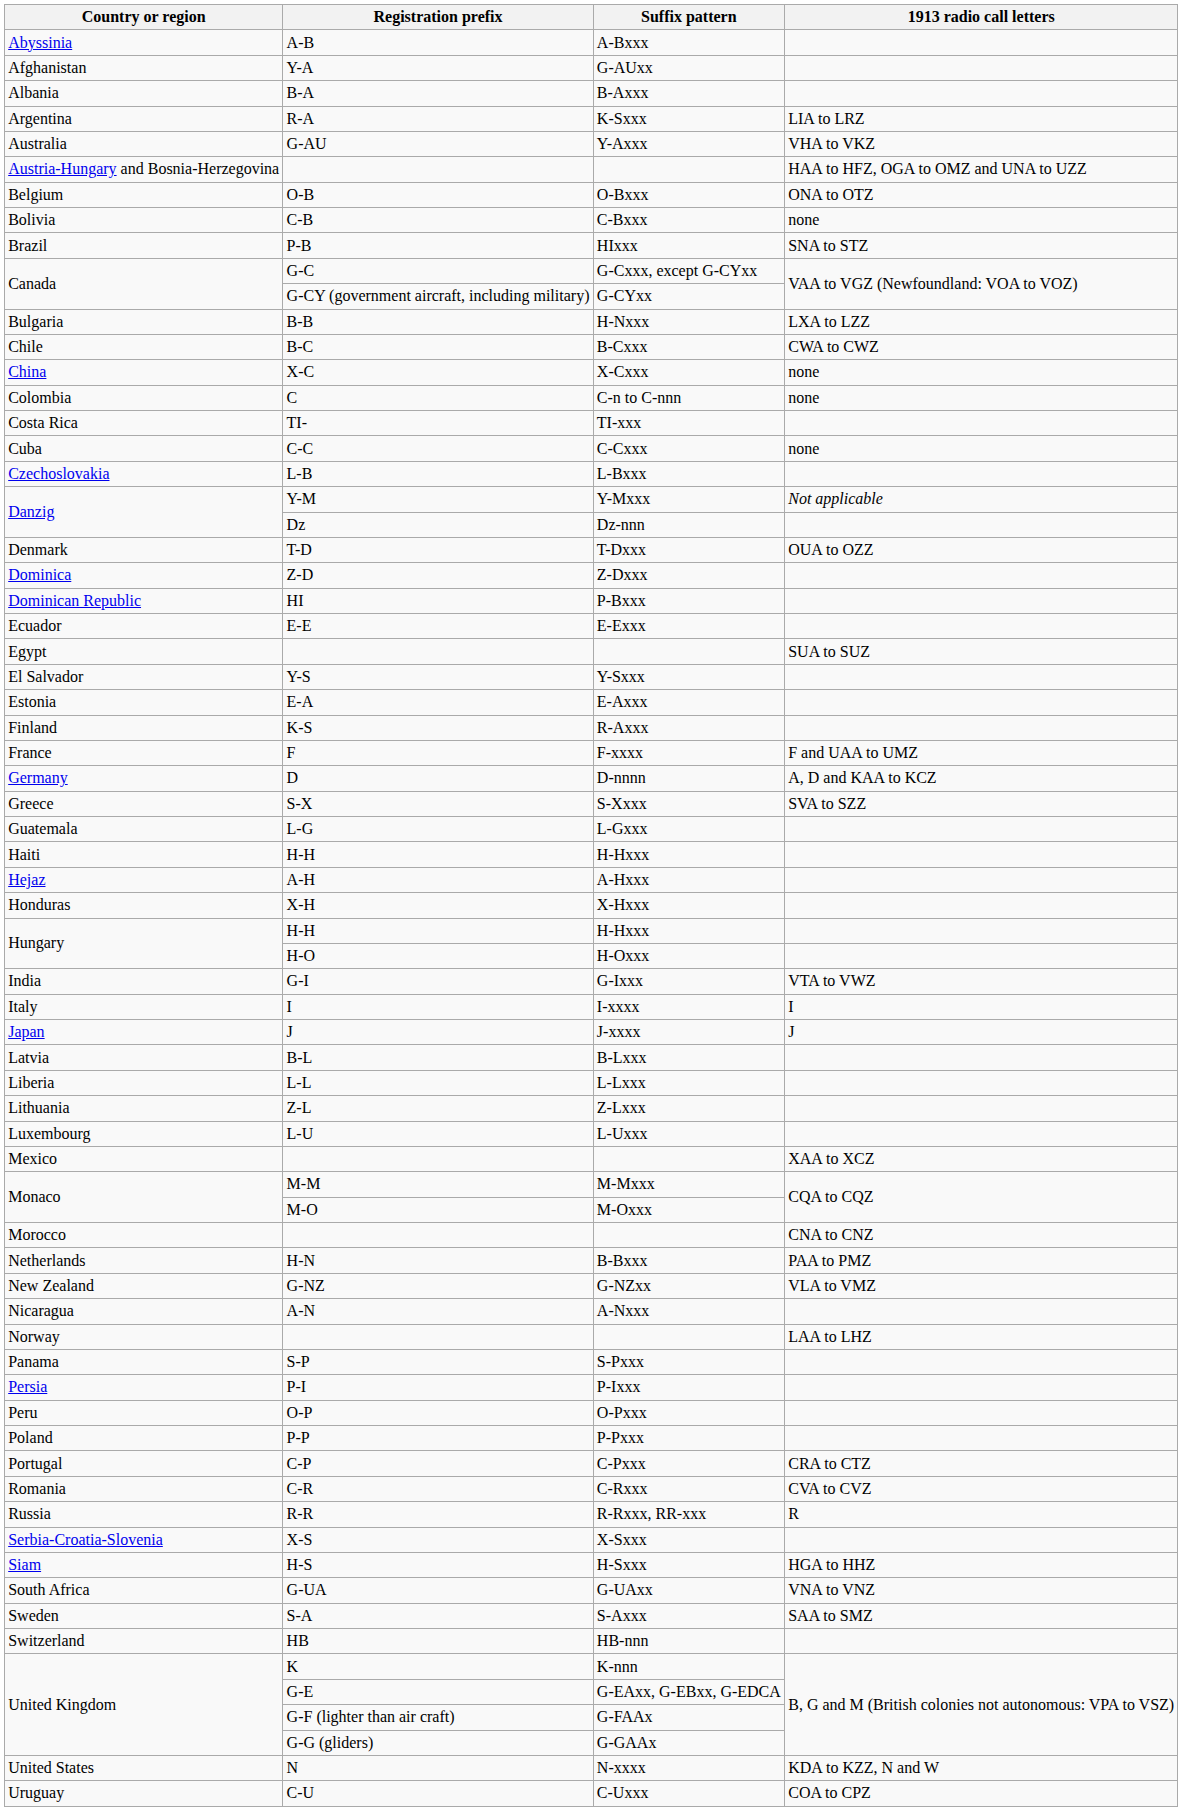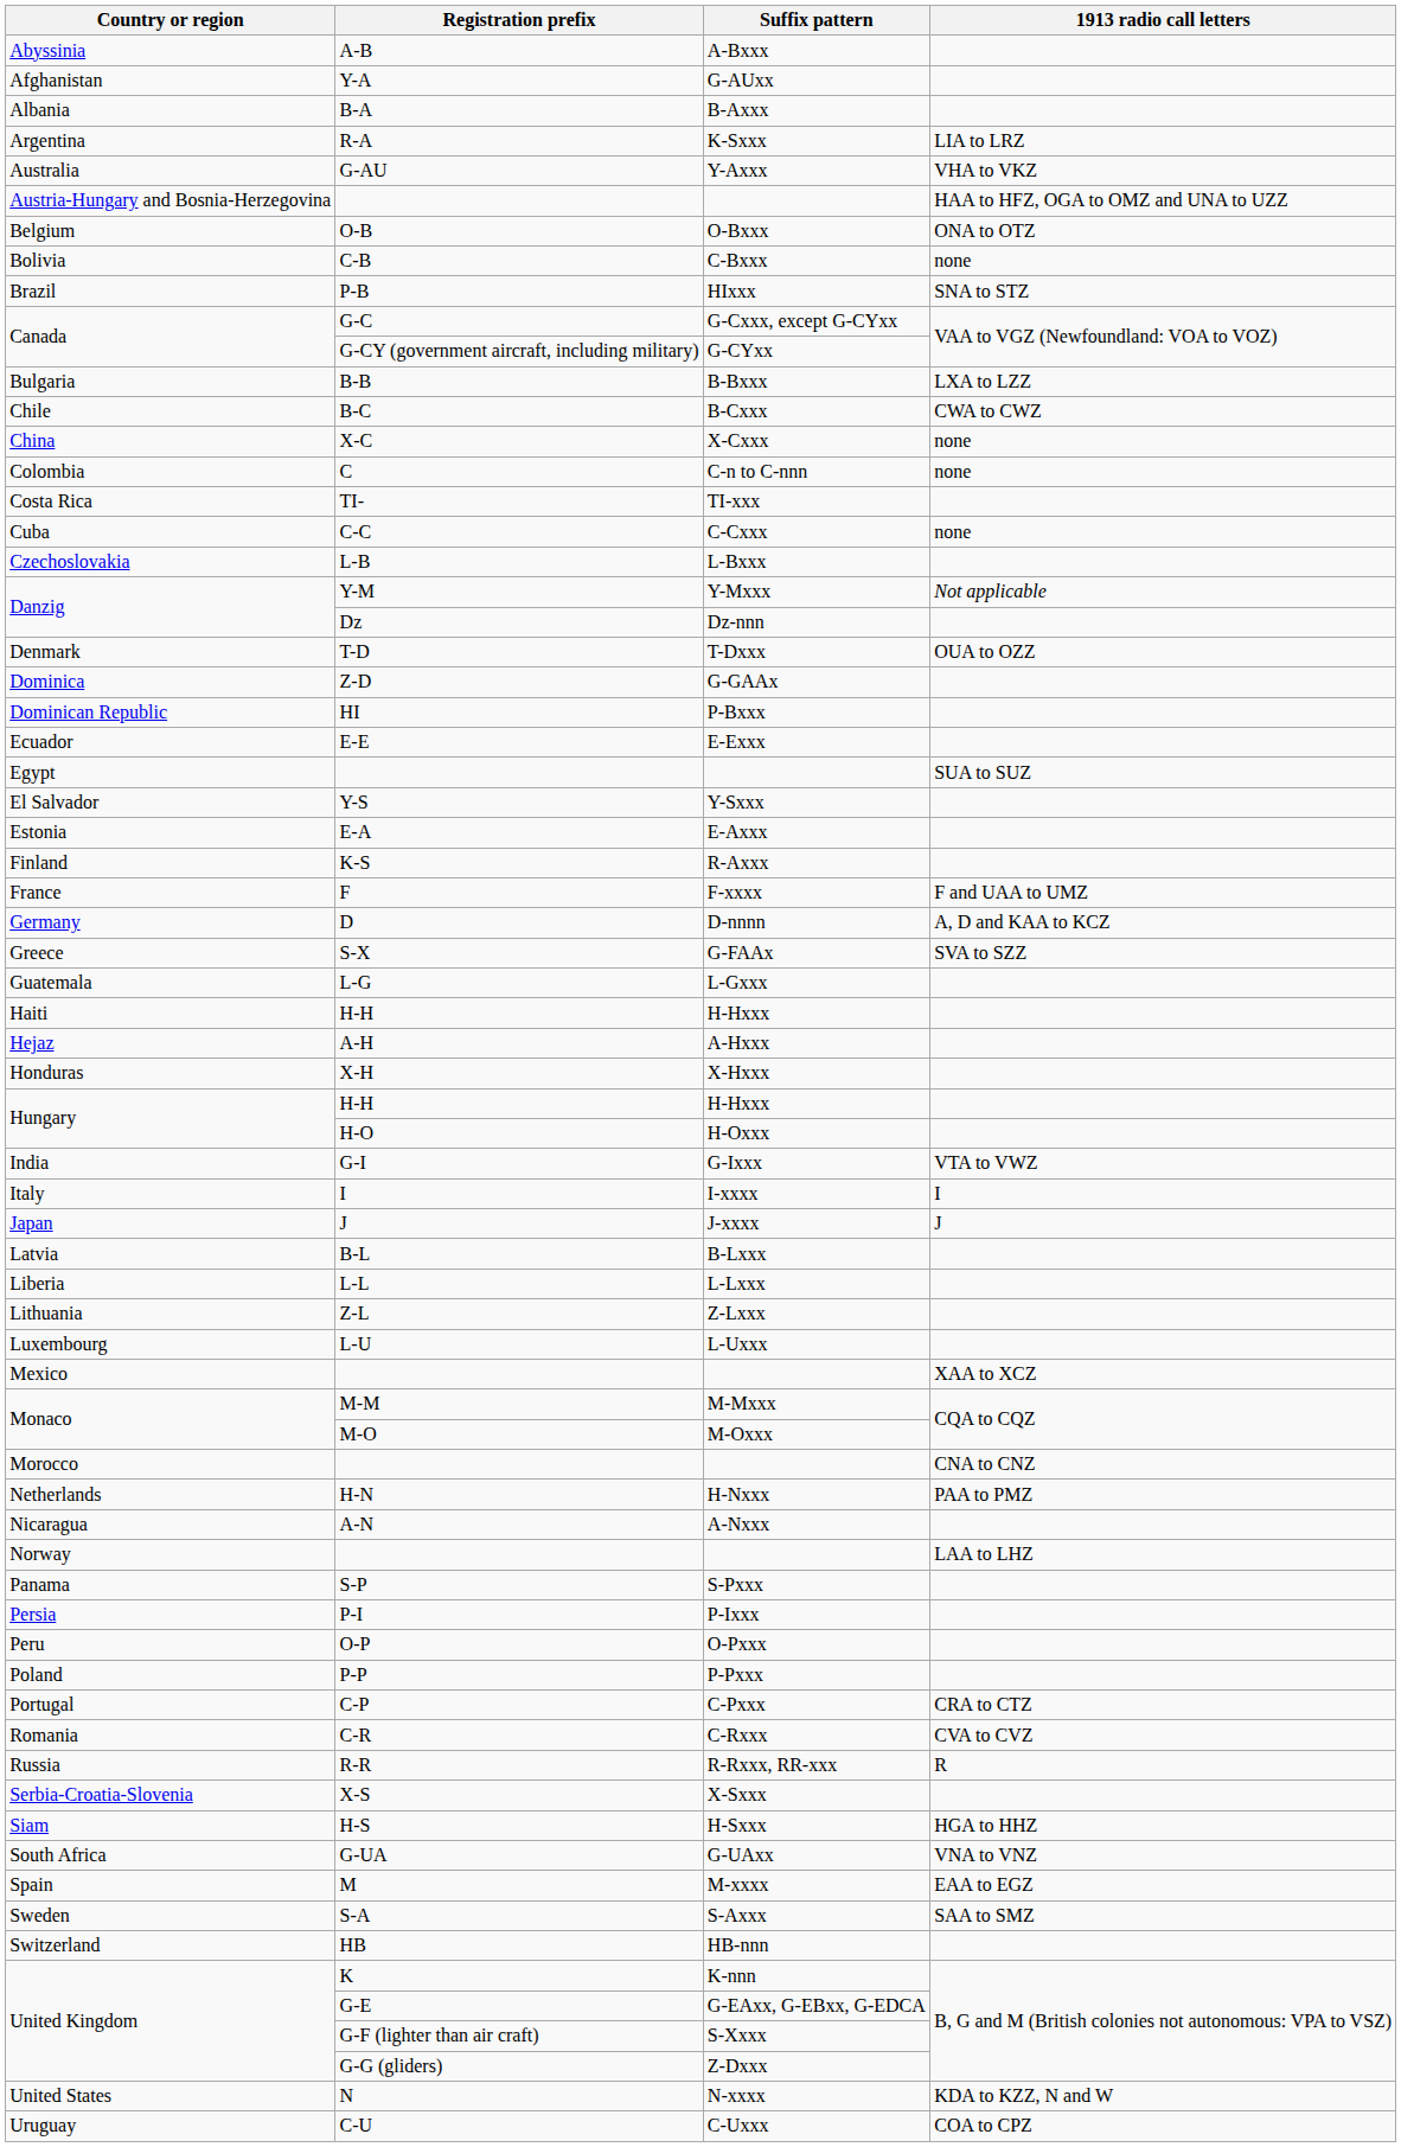 <table class="wikitable sortable">
 <tr>
 <th>Country or region</th>
 <th>Registration prefix</th>
 <th>Suffix pattern</th>
 <th>1913 radio call letters</th>
 </tr>
 <tr>
 <td><a href='#'>Abyssinia</a></td>
 <td>A-B</td>
 <td>A-Bxxx</td>
 <td></td>
 </tr>
 <tr>
 <td>Afghanistan</td>
 <td>Y-A</td>
 <td>G-AUxx</td>
 <td></td>
 </tr>
 <tr>
 <td>Albania</td>
 <td>B-A</td>
 <td>B-Axxx</td>
 <td></td>
 </tr>
 <tr>
 <td>Argentina</td>
 <td>R-A</td>
 <td>K-Sxxx</td>
 <td>LIA to LRZ</td>
 </tr>
 <tr>
 <td>Australia</td>
 <td>G-AU</td>
 <td>Y-Axxx</td>
 <td>VHA to VKZ</td>
 </tr>
 <tr>
 <td><a href='#'>Austria-Hungary</a> and Bosnia-Herzegovina</td>
 <td></td>
 <td></td>
 <td>HAA to HFZ, OGA to OMZ and UNA to UZZ</td>
 </tr>
 <tr>
 <td>Belgium</td>
 <td>O-B</td>
 <td>O-Bxxx</td>
 <td>ONA to OTZ</td>
 </tr>
 <tr>
 <td>Bolivia</td>
 <td>C-B</td>
 <td>C-Bxxx</td>
 <td>none</td>
 </tr>
 <tr>
 <td>Brazil</td>
 <td>P-B</td>
 <td>HIxxx</td>
 <td>SNA to STZ</td>
 </tr>
 <tr>
 <td rowspan=2>Canada</td>
 <td>G-C</td>
 <td>G-Cxxx, except G-CYxx</td>
 <td rowspan=2>VAA to VGZ (Newfoundland: VOA to VOZ)</td>
 </tr>
 <tr>
 <td>G-CY (government aircraft, including military)</td>
 <td>G-CYxx</td>
 </tr>
 <tr>
 <td>Bulgaria</td>
 <td>B-B</td>
-<td>H-Nxxx</td>
+<td>B-Bxxx</td>
 <td>LXA to LZZ</td>
 </tr>
 <tr>
 <td>Chile</td>
 <td>B-C</td>
 <td>B-Cxxx</td>
 <td>CWA to CWZ</td>
 </tr>
 <tr>
 <td><a href='#'>China</a></td>
 <td>X-C</td>
 <td>X-Cxxx</td>
 <td>none</td>
 </tr>
 <tr>
 <td>Colombia</td>
 <td>C</td>
 <td>C-n to C-nnn</td>
 <td>none</td>
 </tr>
 <tr>
 <td>Costa Rica</td>
 <td>TI-</td>
 <td>TI-xxx</td>
 <td></td>
 </tr>
 <tr>
 <td>Cuba</td>
 <td>C-C</td>
 <td>C-Cxxx</td>
 <td>none</td>
 </tr>
 <tr>
 <td><a href='#'>Czechoslovakia</a></td>
 <td>L-B</td>
 <td>L-Bxxx</td>
 <td></td>
 </tr>
 <tr>
 <td rowspan="3"><a href='#'>Danzig</a></td>
 </tr>
 <tr>
 <td>Y-M</td>
 <td>Y-Mxxx</td>
 <td><em>Not applicable</em></td>
 </tr>
 <tr>
 <td>Dz</td>
 <td>Dz-nnn</td>
 <td></td>
 </tr>
 <tr>
 <td>Denmark</td>
 <td>T-D</td>
 <td>T-Dxxx</td>
 <td>OUA to OZZ</td>
 </tr>
 <tr>
 <td><a href='#'>Dominica</a></td>
 <td>Z-D</td>
-<td>Z-Dxxx</td>
+<td>G-GAAx</td>
 <td></td>
 </tr>
 <tr>
 <td><a href='#'>Dominican Republic</a></td>
 <td>HI</td>
 <td>P-Bxxx</td>
 <td></td>
 </tr>
 <tr>
 <td>Ecuador</td>
 <td>E-E</td>
 <td>E-Exxx</td>
 <td></td>
 </tr>
 <tr>
 <td>Egypt</td>
 <td></td>
 <td></td>
 <td>SUA to SUZ</td>
 </tr>
 <tr>
 <td>El Salvador</td>
 <td>Y-S</td>
 <td>Y-Sxxx</td>
 <td></td>
 </tr>
 <tr>
 <td>Estonia</td>
 <td>E-A</td>
 <td>E-Axxx</td>
 <td></td>
 </tr>
 <tr>
 <td>Finland</td>
 <td>K-S</td>
 <td>R-Axxx</td>
 <td></td>
 </tr>
 <tr>
 <td>France</td>
 <td>F</td>
 <td>F-xxxx</td>
 <td>F and UAA to UMZ</td>
 </tr>
 <tr>
 <td><a href='#'>Germany</a></td>
 <td>D</td>
 <td>D-nnnn</td>
 <td>A, D and KAA to KCZ</td>
 </tr>
 <tr>
 <td>Greece</td>
 <td>S-X</td>
-<td>S-Xxxx</td>
+<td>G-FAAx</td>
 <td>SVA to SZZ</td>
 </tr>
 <tr>
 <td>Guatemala</td>
 <td>L-G</td>
 <td>L-Gxxx</td>
 <td></td>
 </tr>
 <tr>
 <td>Haiti</td>
 <td>H-H</td>
 <td>H-Hxxx</td>
 <td></td>
 </tr>
 <tr>
 <td><a href='#'>Hejaz</a></td>
 <td>A-H</td>
 <td>A-Hxxx</td>
 <td></td>
 </tr>
 <tr>
 <td>Honduras</td>
 <td>X-H</td>
 <td>X-Hxxx</td>
 <td></td>
 </tr>
 <tr>
 <td rowspan="3">Hungary</td>
 </tr>
 <tr>
 <td>H-H</td>
 <td>H-Hxxx</td>
 <td></td>
 </tr>
 <tr>
 <td>H-O</td>
 <td>H-Oxxx</td>
 <td></td>
 </tr>
 <tr>
 <td>India</td>
 <td>G-I</td>
 <td>G-Ixxx</td>
 <td>VTA to VWZ</td>
 </tr>
 <tr>
 <td>Italy</td>
 <td>I</td>
 <td>I-xxxx</td>
 <td>I</td>
 </tr>
 <tr>
 <td><a href='#'>Japan</a></td>
 <td>J</td>
 <td>J-xxxx</td>
 <td>J</td>
 </tr>
 <tr>
 <td>Latvia</td>
 <td>B-L</td>
 <td>B-Lxxx</td>
 <td></td>
 </tr>
 <tr>
 <td>Liberia</td>
 <td>L-L</td>
 <td>L-Lxxx</td>
 <td></td>
 </tr>
 <tr>
 <td>Lithuania</td>
 <td>Z-L</td>
 <td>Z-Lxxx</td>
 <td></td>
 </tr>
 <tr>
 <td>Luxembourg</td>
 <td>L-U</td>
 <td>L-Uxxx</td>
 <td></td>
 </tr>
 <tr>
 <td>Mexico</td>
 <td></td>
 <td></td>
 <td>XAA to XCZ</td>
 </tr>
 <tr>
 <td rowspan=2>Monaco</td>
 <td>M-M</td>
 <td>M-Mxxx</td>
 <td rowspan=2>CQA to CQZ</td>
 </tr>
 <tr>
 <td>M-O</td>
 <td>M-Oxxx</td>
 </tr>
 <tr>
 <td>Morocco</td>
 <td></td>
 <td></td>
 <td>CNA to CNZ</td>
 </tr>
 <tr>
 <td>Netherlands</td>
 <td>H-N</td>
-<td>B-Bxxx</td>
+<td>H-Nxxx</td>
 <td>PAA to PMZ</td>
-</tr>
-<tr>
-<td>New Zealand</td>
-<td>G-NZ</td>
-<td>G-NZxx</td>
-<td>VLA to VMZ</td>
 </tr>
 <tr>
 <td>Nicaragua</td>
 <td>A-N</td>
 <td>A-Nxxx</td>
 <td></td>
 </tr>
 <tr>
 <td>Norway</td>
 <td></td>
 <td></td>
 <td>LAA to LHZ</td>
 </tr>
 <tr>
 <td>Panama</td>
 <td>S-P</td>
 <td>S-Pxxx</td>
 <td></td>
 </tr>
 <tr>
 <td><a href='#'>Persia</a></td>
 <td>P-I</td>
 <td>P-Ixxx</td>
 <td></td>
 </tr>
 <tr>
 <td>Peru</td>
 <td>O-P</td>
 <td>O-Pxxx</td>
 <td></td>
 </tr>
 <tr>
 <td>Poland</td>
 <td>P-P</td>
 <td>P-Pxxx</td>
 <td></td>
 </tr>
 <tr>
 <td>Portugal</td>
 <td>C-P</td>
 <td>C-Pxxx</td>
 <td>CRA to CTZ</td>
 </tr>
 <tr>
 <td>Romania</td>
 <td>C-R</td>
 <td>C-Rxxx</td>
 <td>CVA to CVZ</td>
 </tr>
 <tr>
 <td>Russia</td>
 <td>R-R</td>
 <td>R-Rxxx, RR-xxx</td>
 <td>R</td>
 </tr>
 <tr>
 <td><a href='#'>Serbia-Croatia-Slovenia</a></td>
 <td>X-S</td>
 <td>X-Sxxx</td>
 <td></td>
 </tr>
 <tr>
 <td><a href='#'>Siam</a></td>
 <td>H-S</td>
 <td>H-Sxxx</td>
 <td>HGA to HHZ</td>
 </tr>
 <tr>
 <td>South Africa</td>
 <td>G-UA</td>
 <td>G-UAxx</td>
 <td>VNA to VNZ</td>
 </tr>
 <tr>
+<td>Spain</td>
+<td>M</td>
+<td>M-xxxx</td>
+<td>EAA to EGZ</td>
+</tr>
+<tr>
 <td>Sweden</td>
 <td>S-A</td>
 <td>S-Axxx</td>
 <td>SAA to SMZ</td>
 </tr>
 <tr>
 <td>Switzerland</td>
 <td>HB</td>
 <td>HB-nnn</td>
 <td></td>
 </tr>
 <tr>
 <td rowspan=4>United Kingdom</td>
 <td>K</td>
 <td>K-nnn</td>
 <td rowspan=4>B, G and M (British colonies not autonomous: VPA to VSZ)</td>
 </tr>
 <tr>
 <td>G-E</td>
 <td>G-EAxx, G-EBxx, G-EDCA</td>
 </tr>
 <tr>
 <td>G-F (lighter than air craft)</td>
-<td>G-FAAx</td>
+<td>S-Xxxx</td>
 </tr>
 <tr>
 <td>G-G (gliders)</td>
-<td>G-GAAx</td>
+<td>Z-Dxxx</td>
 </tr>
 <tr>
 <td>United States</td>
 <td>N</td>
 <td>N-xxxx</td>
 <td>KDA to KZZ, N and W</td>
 </tr>
 <tr>
 <td>Uruguay</td>
 <td>C-U</td>
 <td>C-Uxxx</td>
 <td>COA to CPZ</td>
 </tr>
 </table>
